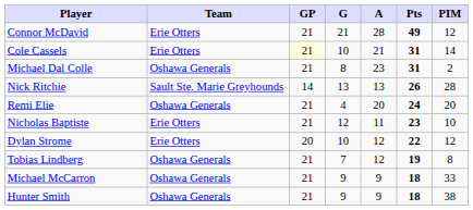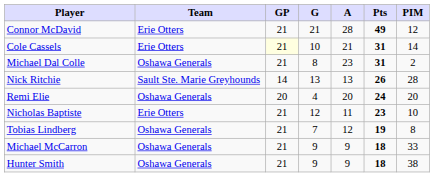 <table class="wikitable" style="text-align:center">
 <tr>
 <th style="background:#ddf; width:30%;">Player</th>
 <th style="background:#ddf; width:30%;">Team</th>
 <th style="background:#ddf; width:7.5%;">GP</th>
 <th style="background:#ddf; width:7.5%;">G</th>
 <th style="background:#ddf; width:7.5%;">A</th>
 <th style="background:#ddf; width:7.5%;">Pts</th>
 <th style="background:#ddf; width:7.5%;">PIM</th>
 </tr>
 <tr>
 <td align=left><a href='#'>Connor McDavid</a></td>
 <td align=left><a href='#'>Erie Otters</a></td>
 <td>21</td>
 <td>21</td>
 <td>28</td>
 <td><strong>49</strong></td>
 <td>12</td>
 </tr>
 <tr>
 <td align=left><a href='#'>Cole Cassels</a></td>
 <td align=left><a href='#'>Erie Otters</a></td>
 <td style="background: lightyellow;">21</td>
 <td>10</td>
 <td>21</td>
 <td><strong>31</strong></td>
 <td>14</td>
 </tr>
 <tr>
 <td align=left><a href='#'>Michael Dal Colle</a></td>
 <td align=left><a href='#'>Oshawa Generals</a></td>
 <td>21</td>
 <td>8</td>
 <td>23</td>
 <td><strong>31</strong></td>
 <td>2</td>
 </tr>
 <tr>
 <td align=left><a href='#'>Nick Ritchie</a></td>
 <td align=left><a href='#'>Sault Ste. Marie Greyhounds</a></td>
 <td>14</td>
 <td>13</td>
 <td>13</td>
 <td><strong>26</strong></td>
 <td>28</td>
 </tr>
 <tr>
 <td align=left><a href='#'>Remi Elie</a></td>
 <td align=left><a href='#'>Oshawa Generals</a></td>
-<td>21</td>
+<td>20</td>
 <td>4</td>
 <td>20</td>
 <td><strong>24</strong></td>
 <td>20</td>
 </tr>
 <tr>
 <td align=left><a href='#'>Nicholas Baptiste</a></td>
 <td align=left><a href='#'>Erie Otters</a></td>
 <td>21</td>
 <td>12</td>
 <td>11</td>
 <td><strong>23</strong></td>
 <td>10</td>
-</tr>
-<tr>
-<td align=left><a href='#'>Dylan Strome</a></td>
-<td align=left><a href='#'>Erie Otters</a></td>
-<td>20</td>
-<td>10</td>
-<td>12</td>
-<td><strong>22</strong></td>
-<td>12</td>
 </tr>
 <tr>
 <td align=left><a href='#'>Tobias Lindberg</a></td>
 <td align=left><a href='#'>Oshawa Generals</a></td>
 <td>21</td>
 <td>7</td>
 <td>12</td>
 <td><strong>19</strong></td>
 <td>8</td>
 </tr>
 <tr>
 <td align=left><a href='#'>Michael McCarron</a></td>
 <td align=left><a href='#'>Oshawa Generals</a></td>
 <td>21</td>
 <td>9</td>
 <td>9</td>
 <td><strong>18</strong></td>
 <td>33</td>
 </tr>
 <tr>
 <td align=left><a href='#'>Hunter Smith</a></td>
 <td align=left><a href='#'>Oshawa Generals</a></td>
 <td>21</td>
 <td>9</td>
 <td>9</td>
 <td><strong>18</strong></td>
 <td>38</td>
 </tr>
 </table>
